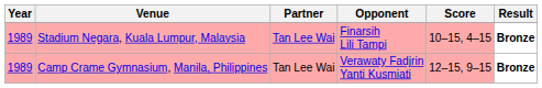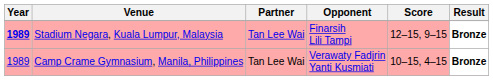 <table class="sortable wikitable" style="font-size: 90%;">
 <tr>
 <th>Year</th>
 <th>Venue</th>
 <th>Partner</th>
 <th>Opponent</th>
 <th>Score</th>
 <th>Result</th>
 </tr>
 <tr>
 </tr>
 <tr style="background:#FFAAAA">
-<td align="center"><a href='#'>1989</a></td>
+<td align="center"><strong><a href='#'>1989</a></strong></td>
 <td align="left"><a href='#'>Stadium Negara</a>, <a href='#'>Kuala Lumpur, Malaysia</a></td>
 <td align="left"> <a href='#'>Tan Lee Wai</a></td>
 <td align="left"> <a href='#'>Finarsih</a> <br>  <a href='#'>Lili Tampi</a></td>
-<td align="left">10–15, 4–15</td>
+<td align="left">12–15, 9–15</td>
 <td style="text-align:left; background:white"> <strong>Bronze</strong></td>
 </tr>
 <tr style="background:#FFAAAA">
 <td align="center"><a href='#'>1989</a></td>
 <td align="left"><a href='#'>Camp Crame Gymnasium</a>, <a href='#'>Manila, Philippines</a></td>
 <td align="left"> Tan Lee Wai</td>
 <td align="left"> <a href='#'>Verawaty Fadjrin</a><br> <a href='#'>Yanti Kusmiati</a></td>
-<td align="left">12–15, 9–15</td>
+<td align="left">10–15, 4–15</td>
 <td style="text-align:left; background:white"> <strong>Bronze</strong></td>
 </tr>
 </table>
